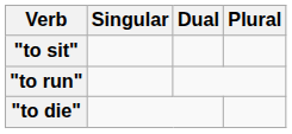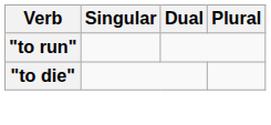 <table class="wikitable" style="text-align: center;">
 <tr>
 <th>Verb</th>
 <th>Singular</th>
 <th>Dual</th>
 <th>Plural</th>
-</tr>
-<tr>
-<th>"to sit"</th>
-<td></td>
-<td></td>
-<td></td>
 </tr>
 <tr>
 <th>"to run"</th>
 <td></td>
 <td colspan=2></td>
 </tr>
 <tr>
 <th>"to die"</th>
 <td colspan=2></td>
 <td></td>
 </tr>
 </table>
